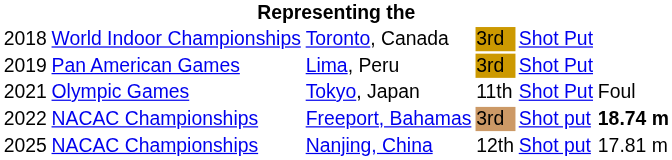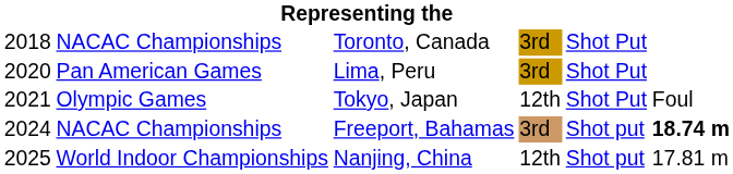 <table>
 <tr>
 <th colspan="7">Representing the </th>
 </tr>
 <tr>
 <td>2018</td>
-<td><a href='#'>World Indoor Championships</a></td>
+<td><a href='#'>NACAC Championships</a></td>
 <td><a href='#'>Toronto</a>, Canada</td>
 <td bgcolor=cc9900>3rd</td>
 <td><a href='#'>Shot Put</a></td>
 <td><a href='#'></a></td>
 </tr>
 <tr>
-<td>2019</td>
+<td>2020</td>
 <td><a href='#'>Pan American Games</a></td>
 <td><a href='#'>Lima</a>, Peru</td>
 <td bgcolor=cc9900>3rd</td>
 <td><a href='#'>Shot Put</a></td>
 <td><a href='#'></a></td>
 </tr>
 <tr>
 <td>2021</td>
 <td><a href='#'>Olympic Games</a></td>
 <td><a href='#'>Tokyo</a>, Japan</td>
-<td>11th</td>
+<td>12th</td>
 <td><a href='#'>Shot Put</a></td>
 <td>Foul</td>
 </tr>
 <tr>
-<td>2022</td>
+<td>2024</td>
 <td><a href='#'>NACAC Championships</a></td>
 <td><a href='#'>Freeport, Bahamas</a></td>
 <td bgcolor=cc9966>3rd</td>
 <td><a href='#'>Shot put</a></td>
 <td><strong>18.74 m</strong></td>
 </tr>
 <tr>
 <td>2025</td>
-<td><a href='#'>NACAC Championships</a></td>
+<td><a href='#'>World Indoor Championships</a></td>
 <td><a href='#'>Nanjing, China</a></td>
 <td>12th</td>
 <td><a href='#'>Shot put</a></td>
 <td>17.81 m</td>
 </tr>
 </table>
